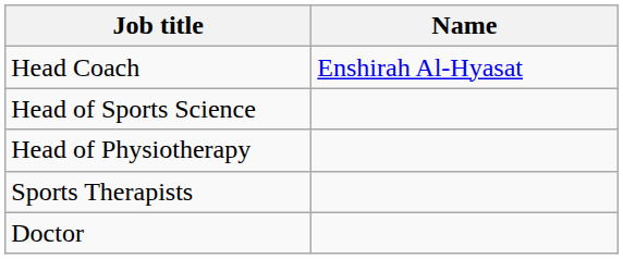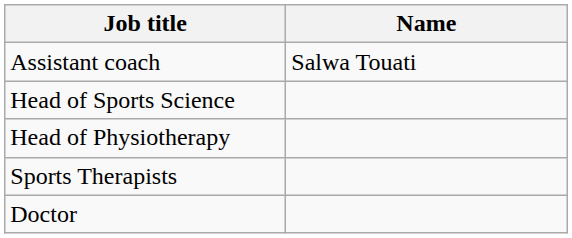 <table class="wikitable sortable">
 <tr>
 <th width="180">Job title</th>
 <th width="180">Name</th>
 </tr>
 <tr>
-<td>Head Coach</td>
-<td> <a href='#'>Enshirah Al-Hyasat</a></td>
+<td>Assistant coach</td>
+<td> Salwa Touati</td>
 </tr>
 <tr>
 <td>Head of Sports Science</td>
 <td></td>
 </tr>
 <tr>
 <td>Head of Physiotherapy</td>
 <td></td>
 </tr>
 <tr>
 <td>Sports Therapists</td>
 <td></td>
 </tr>
 <tr>
 <td>Doctor</td>
 <td></td>
 </tr>
 </table>
